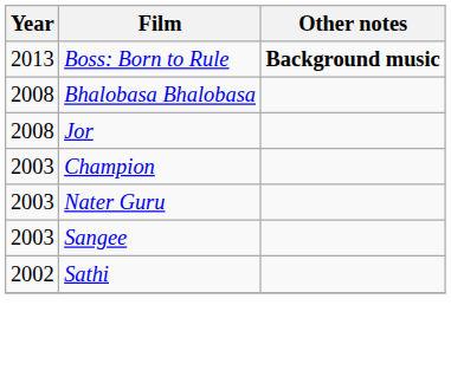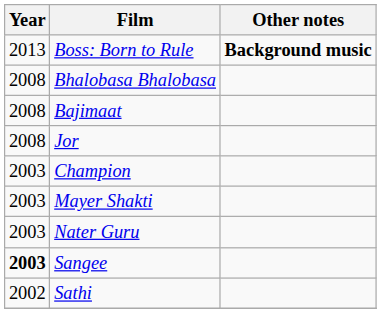 <table class="wikitable" style="font-size:95%;">
 <tr>
 <th>Year</th>
 <th>Film</th>
 <th>Other notes</th>
 </tr>
 <tr>
 <td>2013</td>
 <td><em><a href='#'>Boss: Born to Rule</a></em></td>
 <td><strong>Background music</strong></td>
 </tr>
 <tr>
 <td>2008</td>
 <td><em><a href='#'>Bhalobasa Bhalobasa</a></em></td>
 <td></td>
 </tr>
 <tr>
 <td>2008</td>
+<td><em><a href='#'>Bajimaat</a></em></td>
+<td></td>
+</tr>
+<tr>
+<td>2008</td>
 <td><em><a href='#'>Jor</a></em></td>
 <td></td>
 </tr>
 <tr>
 <td>2003</td>
 <td><em><a href='#'>Champion</a></em></td>
 <td></td>
 </tr>
 <tr>
 <td>2003</td>
+<td><em><a href='#'>Mayer Shakti</a></em></td>
+<td></td>
+</tr>
+<tr>
+<td>2003</td>
 <td><em><a href='#'>Nater Guru</a></em></td>
 <td></td>
 </tr>
 <tr>
-<td>2003</td>
+<td><strong>2003</strong></td>
 <td><em><a href='#'>Sangee</a></em></td>
 <td></td>
 </tr>
 <tr>
 <td>2002</td>
 <td><em><a href='#'>Sathi</a></em></td>
 <td></td>
 </tr>
 <tr>
 </tr>
 </table>
